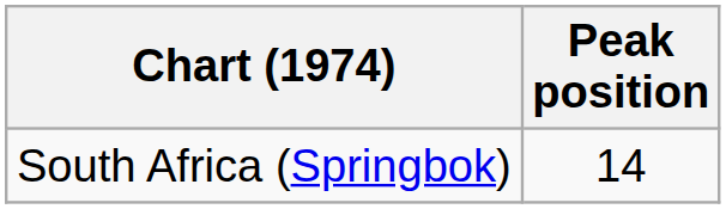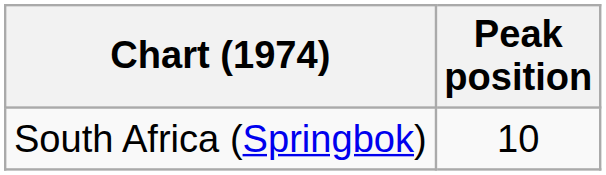 <table class="wikitable">
 <tr>
 <th>Chart (1974)</th>
 <th>Peak<br>position</th>
 </tr>
 <tr>
 <td>South Africa (<a href='#'>Springbok</a>)</td>
-<td align="center">14</td>
+<td align="center">10</td>
 </tr>
 </table>
